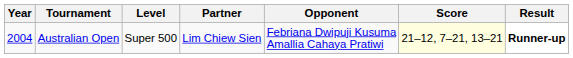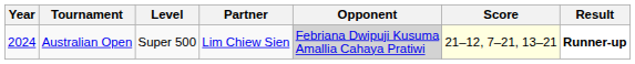 <table class="sortable wikitable" style="font-size: 90%;">
 <tr>
 <th>Year</th>
 <th>Tournament</th>
 <th>Level</th>
 <th>Partner</th>
 <th>Opponent</th>
 <th>Score</th>
 <th>Result</th>
 </tr>
 <tr>
-<td align="center"><a href='#'>2004</a></td>
+<td align="center"><a href='#'>2024</a></td>
 <td align="left"><a href='#'>Australian Open</a></td>
 <td align="left">Super 500</td>
 <td align="left"> <a href='#'>Lim Chiew Sien</a></td>
-<td align="left"> <a href='#'>Febriana Dwipuji Kusuma</a><br> <a href='#'>Amallia Cahaya Pratiwi</a></td>
+<td align="left" style="background: lightgrey;"> <a href='#'>Febriana Dwipuji Kusuma</a><br> <a href='#'>Amallia Cahaya Pratiwi</a></td>
 <td align="left" style="background: lightyellow;">21–12, 7–21, 13–21</td>
 <td style="text-align:left; background:white"> <strong>Runner-up</strong></td>
 </tr>
 </table>
